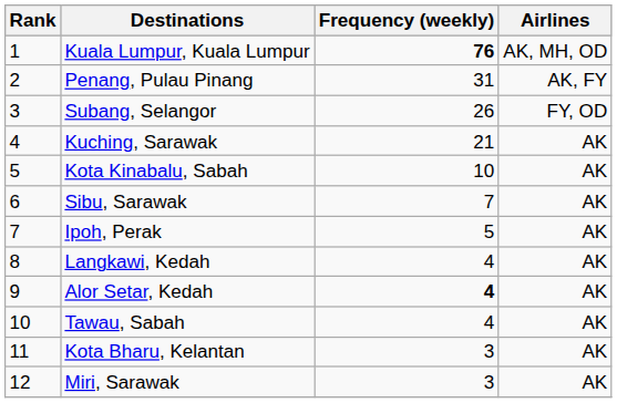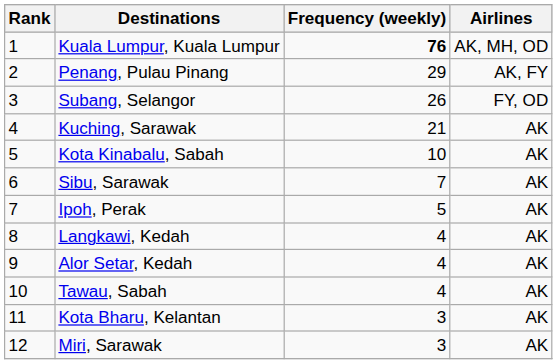 <table class="wikitable sortable" style="font-size:89%; align=center;">
 <tr style="background:darkgrey;">
 <th>Rank</th>
 <th>Destinations</th>
 <th>Frequency (weekly)</th>
 <th>Airlines</th>
 </tr>
 <tr>
 <td>1</td>
 <td> <a href='#'>Kuala Lumpur</a>, Kuala Lumpur</td>
 <td align="right"><strong>76</strong></td>
 <td align="right">AK, MH, OD</td>
 </tr>
 <tr>
 <td>2</td>
 <td> <a href='#'>Penang</a>, Pulau Pinang</td>
-<td align="right">31</td>
+<td align="right">29</td>
 <td align="right">AK, FY</td>
 </tr>
 <tr>
 <td>3</td>
 <td> <a href='#'>Subang</a>, Selangor</td>
 <td align="right">26</td>
 <td align="right">FY, OD</td>
 </tr>
 <tr>
 <td>4</td>
 <td> <a href='#'>Kuching</a>, Sarawak</td>
 <td align="right">21</td>
 <td align="right">AK</td>
 </tr>
 <tr>
 <td>5</td>
 <td> <a href='#'>Kota Kinabalu</a>, Sabah</td>
 <td align="right">10</td>
 <td align="right">AK</td>
 </tr>
 <tr>
 <td>6</td>
 <td> <a href='#'>Sibu</a>, Sarawak</td>
 <td align="right">7</td>
 <td align="right">AK</td>
 </tr>
 <tr>
 <td>7</td>
 <td> <a href='#'>Ipoh</a>, Perak</td>
 <td align="right">5</td>
 <td align="right">AK</td>
 </tr>
 <tr>
 <td>8</td>
 <td> <a href='#'>Langkawi</a>, Kedah</td>
 <td align="right">4</td>
 <td align="right">AK</td>
 </tr>
 <tr>
 <td>9</td>
 <td> <a href='#'>Alor Setar</a>, Kedah</td>
-<td align="right"><strong>4</strong></td>
+<td align="right">4</td>
 <td align="right">AK</td>
 </tr>
 <tr>
 <td>10</td>
 <td> <a href='#'>Tawau</a>, Sabah</td>
 <td align="right">4</td>
 <td align="right">AK</td>
 </tr>
 <tr>
 <td>11</td>
 <td> <a href='#'>Kota Bharu</a>, Kelantan</td>
 <td align="right">3</td>
 <td align="right">AK</td>
 </tr>
 <tr>
 <td>12</td>
 <td> <a href='#'>Miri</a>, Sarawak</td>
 <td align="right">3</td>
 <td align="right">AK</td>
 </tr>
 <tr>
 </tr>
 </table>
